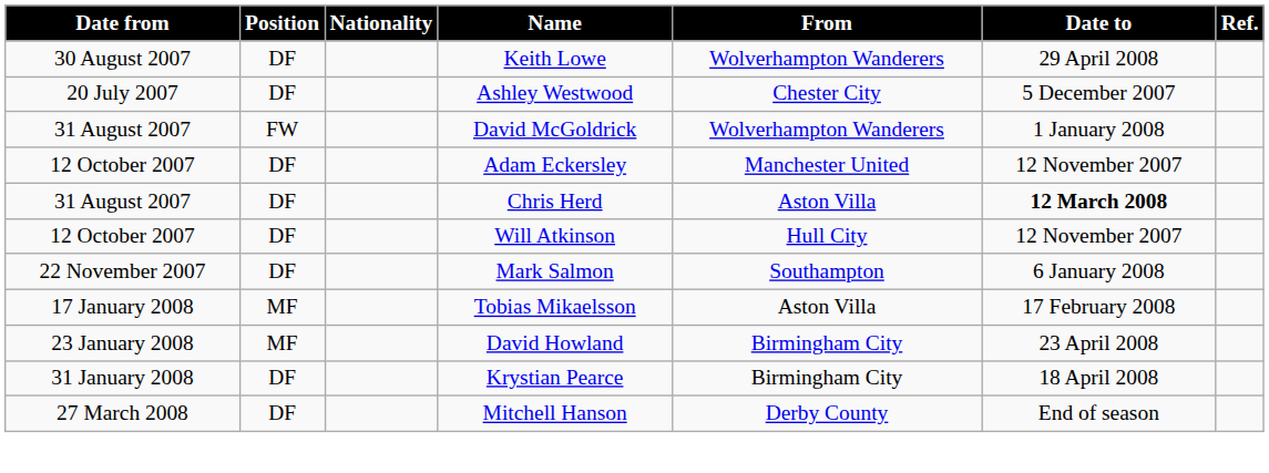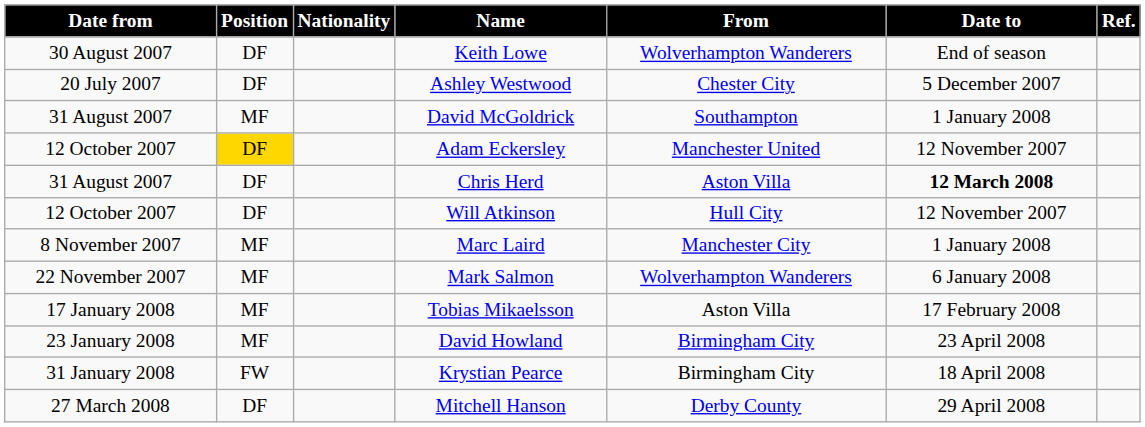 <table class="wikitable" style="text-align:center; font-size:90%; ">
 <tr>
 <th style="background:#000000; color:white; width:150px;">Date from</th>
 <th style="background:#000000; color:white; width:50px;">Position</th>
 <th style="background:#000000; color:white; width:50px;">Nationality</th>
 <th style="background:#000000; color:white; width:150px;">Name</th>
 <th style="background:#000000; color:white; width:200px;">From</th>
 <th style="background:#000000; color:white; width:150px;">Date to</th>
 <th style="background:#000000; color:white; width:25px;">Ref.</th>
 </tr>
 <tr>
 <td>30 August 2007</td>
 <td>DF</td>
 <td></td>
 <td><a href='#'>Keith Lowe</a></td>
 <td><a href='#'>Wolverhampton Wanderers</a></td>
-<td>29 April 2008</td>
+<td>End of season</td>
 <td></td>
 </tr>
 <tr>
 <td>20 July 2007</td>
 <td>DF</td>
 <td></td>
 <td><a href='#'>Ashley Westwood</a></td>
 <td><a href='#'>Chester City</a></td>
 <td>5 December 2007</td>
 <td></td>
 </tr>
 <tr>
 <td>31 August 2007</td>
-<td>FW</td>
+<td>MF</td>
 <td></td>
 <td><a href='#'>David McGoldrick</a></td>
-<td><a href='#'>Wolverhampton Wanderers</a></td>
+<td><a href='#'>Southampton</a></td>
 <td>1 January 2008</td>
 <td></td>
 </tr>
 <tr>
 <td>12 October 2007</td>
-<td>DF</td>
+<td style="background: gold;">DF</td>
 <td></td>
 <td><a href='#'>Adam Eckersley</a></td>
 <td><a href='#'>Manchester United</a></td>
 <td>12 November 2007</td>
 <td></td>
 </tr>
 <tr>
 <td>31 August 2007</td>
 <td>DF</td>
 <td></td>
 <td><a href='#'>Chris Herd</a></td>
 <td><a href='#'>Aston Villa</a></td>
 <td><strong>12 March 2008</strong></td>
 <td></td>
 </tr>
 <tr>
 <td>12 October 2007</td>
 <td>DF</td>
 <td></td>
 <td><a href='#'>Will Atkinson</a></td>
 <td><a href='#'>Hull City</a></td>
 <td>12 November 2007</td>
 <td></td>
 </tr>
 <tr>
+<td>8 November 2007</td>
+<td>MF</td>
+<td></td>
+<td><a href='#'>Marc Laird</a></td>
+<td><a href='#'>Manchester City</a></td>
+<td>1 January 2008</td>
+<td></td>
+</tr>
+<tr>
 <td>22 November 2007</td>
-<td>DF</td>
+<td>MF</td>
 <td></td>
 <td><a href='#'>Mark Salmon</a></td>
-<td><a href='#'>Southampton</a></td>
+<td><a href='#'>Wolverhampton Wanderers</a></td>
 <td>6 January 2008</td>
 <td></td>
 </tr>
 <tr>
 <td>17 January 2008</td>
 <td>MF</td>
 <td></td>
 <td><a href='#'>Tobias Mikaelsson</a></td>
 <td>Aston Villa</td>
 <td>17 February 2008</td>
 <td></td>
 </tr>
 <tr>
 <td>23 January 2008</td>
 <td>MF</td>
 <td></td>
 <td><a href='#'>David Howland</a></td>
 <td><a href='#'>Birmingham City</a></td>
 <td>23 April 2008</td>
 <td></td>
 </tr>
 <tr>
 <td>31 January 2008</td>
-<td>DF</td>
+<td>FW</td>
 <td></td>
 <td><a href='#'>Krystian Pearce</a></td>
 <td>Birmingham City</td>
 <td>18 April 2008</td>
 <td></td>
 </tr>
 <tr>
 <td>27 March 2008</td>
 <td>DF</td>
 <td></td>
 <td><a href='#'>Mitchell Hanson</a></td>
 <td><a href='#'>Derby County</a></td>
-<td>End of season</td>
+<td>29 April 2008</td>
 <td></td>
 </tr>
 </table>
